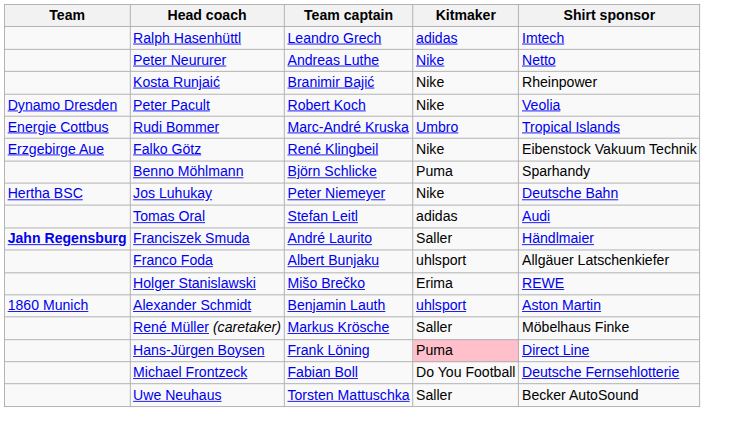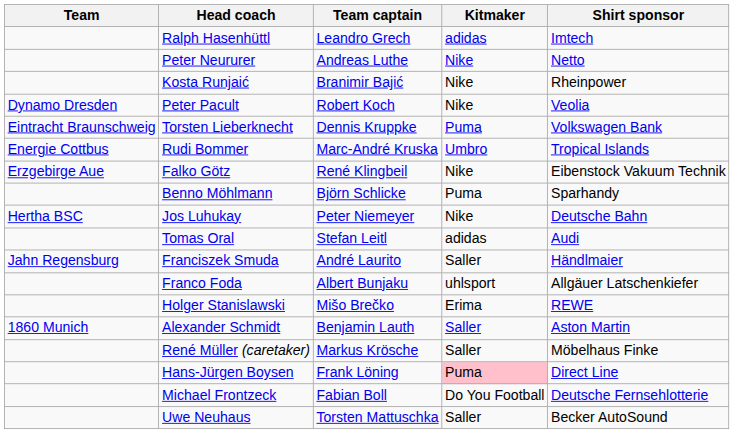 <table class="wikitable sortable">
 <tr>
 <th>Team</th>
 <th>Head coach</th>
 <th>Team captain</th>
 <th>Kitmaker</th>
 <th>Shirt sponsor</th>
 </tr>
 <tr>
 <td></td>
 <td> <a href='#'>Ralph Hasenhüttl</a></td>
 <td> <a href='#'>Leandro Grech</a></td>
 <td><a href='#'>adidas</a></td>
 <td><a href='#'>Imtech</a></td>
 </tr>
 <tr>
 <td></td>
 <td> <a href='#'>Peter Neururer</a></td>
 <td> <a href='#'>Andreas Luthe</a></td>
 <td><a href='#'>Nike</a></td>
 <td><a href='#'>Netto</a></td>
 </tr>
 <tr>
 <td></td>
 <td> <a href='#'>Kosta Runjaić</a></td>
 <td> <a href='#'>Branimir Bajić</a></td>
 <td>Nike</td>
 <td>Rheinpower</td>
 </tr>
 <tr>
 <td><a href='#'>Dynamo Dresden</a></td>
 <td> <a href='#'>Peter Pacult</a></td>
 <td> <a href='#'>Robert Koch</a></td>
 <td>Nike</td>
 <td><a href='#'>Veolia</a></td>
 </tr>
 <tr>
+<td><a href='#'>Eintracht Braunschweig</a></td>
+<td> <a href='#'>Torsten Lieberknecht</a></td>
+<td> <a href='#'>Dennis Kruppke</a></td>
+<td><a href='#'>Puma</a></td>
+<td><a href='#'>Volkswagen Bank</a></td>
+</tr>
+<tr>
 <td><a href='#'>Energie Cottbus</a></td>
 <td> <a href='#'>Rudi Bommer</a></td>
 <td> <a href='#'>Marc-André Kruska</a></td>
 <td><a href='#'>Umbro</a></td>
 <td><a href='#'>Tropical Islands</a></td>
 </tr>
 <tr>
 <td><a href='#'>Erzgebirge Aue</a></td>
 <td> <a href='#'>Falko Götz</a></td>
 <td> <a href='#'>René Klingbeil</a></td>
 <td>Nike</td>
 <td>Eibenstock Vakuum Technik</td>
 </tr>
 <tr>
 <td></td>
 <td> <a href='#'>Benno Möhlmann</a></td>
 <td> <a href='#'>Björn Schlicke</a></td>
 <td>Puma</td>
 <td>Sparhandy</td>
 </tr>
 <tr>
 <td><a href='#'>Hertha BSC</a></td>
 <td> <a href='#'>Jos Luhukay</a></td>
 <td> <a href='#'>Peter Niemeyer</a></td>
 <td>Nike</td>
 <td><a href='#'>Deutsche Bahn</a></td>
 </tr>
 <tr>
 <td></td>
 <td> <a href='#'>Tomas Oral</a></td>
 <td> <a href='#'>Stefan Leitl</a></td>
 <td>adidas</td>
 <td><a href='#'>Audi</a></td>
 </tr>
 <tr>
-<td><strong><a href='#'>Jahn Regensburg</a></strong></td>
+<td><a href='#'>Jahn Regensburg</a></td>
 <td> <a href='#'>Franciszek Smuda</a></td>
 <td> <a href='#'>André Laurito</a></td>
 <td>Saller</td>
 <td><a href='#'>Händlmaier</a></td>
 </tr>
 <tr>
 <td></td>
 <td> <a href='#'>Franco Foda</a></td>
 <td> <a href='#'>Albert Bunjaku</a></td>
 <td>uhlsport</td>
 <td>Allgäuer Latschenkiefer</td>
 </tr>
 <tr>
 <td></td>
 <td> <a href='#'>Holger Stanislawski</a></td>
 <td> <a href='#'>Mišo Brečko</a></td>
 <td>Erima</td>
 <td><a href='#'>REWE</a></td>
 </tr>
 <tr>
 <td><a href='#'>1860 Munich</a></td>
 <td> <a href='#'>Alexander Schmidt</a></td>
 <td> <a href='#'>Benjamin Lauth</a></td>
-<td><a href='#'>uhlsport</a></td>
+<td><a href='#'>Saller</a></td>
 <td><a href='#'>Aston Martin</a></td>
 </tr>
 <tr>
 <td></td>
 <td> <a href='#'>René Müller</a> <em>(caretaker)</em></td>
 <td> <a href='#'>Markus Krösche</a></td>
 <td>Saller</td>
 <td>Möbelhaus Finke</td>
 </tr>
 <tr>
 <td></td>
 <td> <a href='#'>Hans-Jürgen Boysen</a></td>
 <td> <a href='#'>Frank Löning</a></td>
 <td style="background: pink;">Puma</td>
 <td><a href='#'>Direct Line</a></td>
 </tr>
 <tr>
 <td></td>
 <td> <a href='#'>Michael Frontzeck</a></td>
 <td> <a href='#'>Fabian Boll</a></td>
 <td>Do You Football</td>
 <td><a href='#'>Deutsche Fernsehlotterie</a></td>
 </tr>
 <tr>
 <td></td>
 <td> <a href='#'>Uwe Neuhaus</a></td>
 <td> <a href='#'>Torsten Mattuschka</a></td>
 <td>Saller</td>
 <td>Becker AutoSound</td>
 </tr>
 </table>
